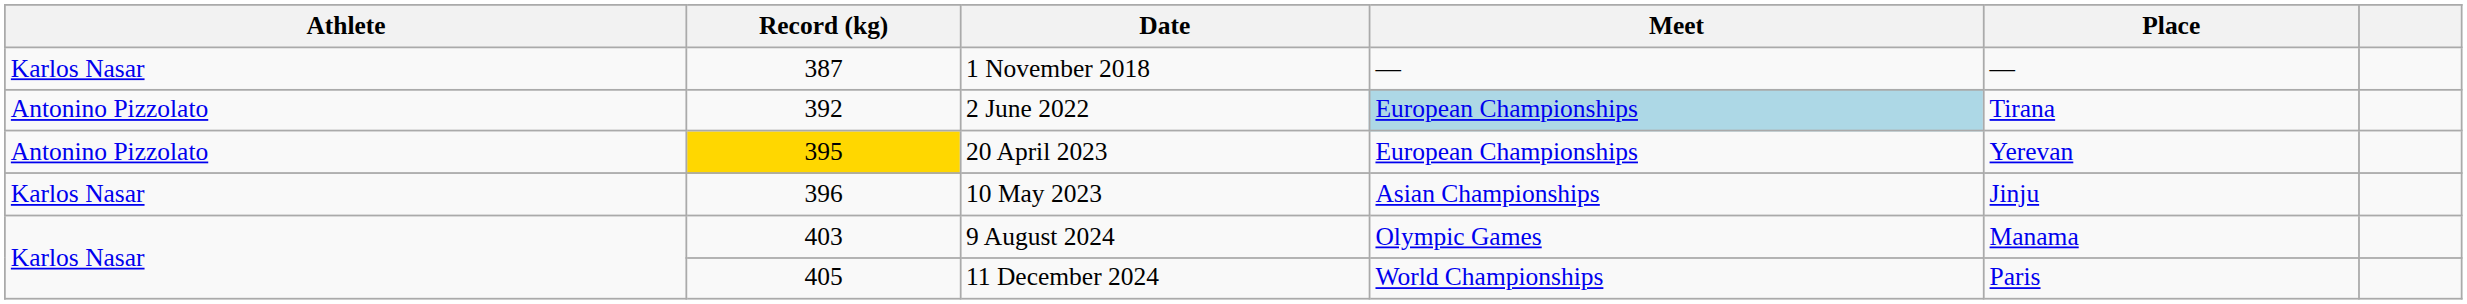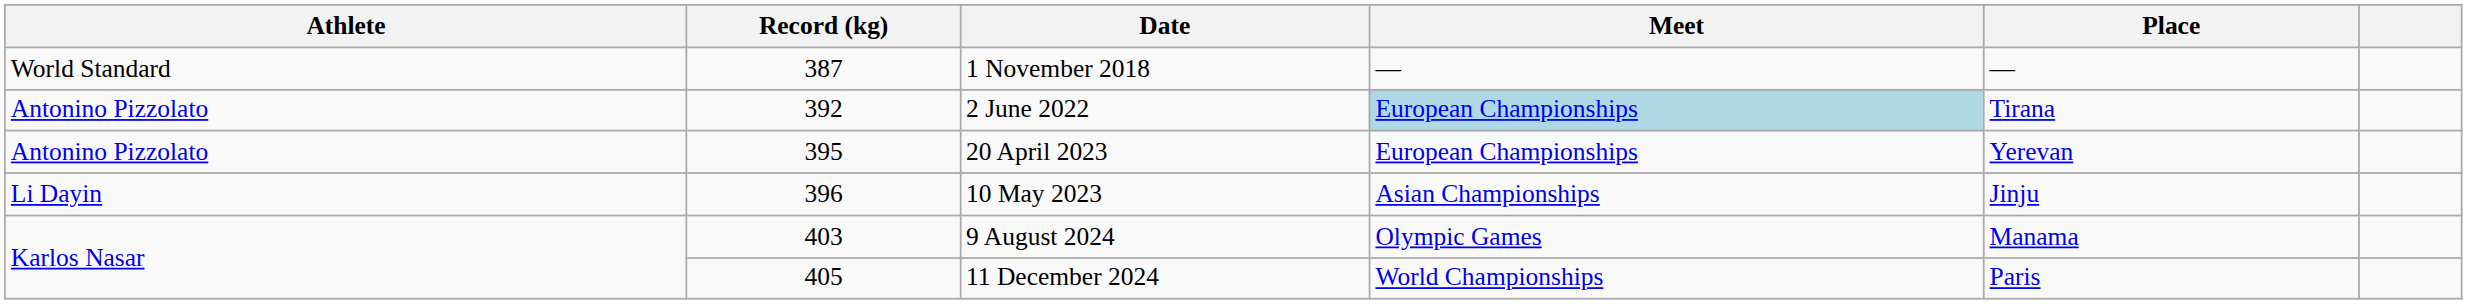 <table class="wikitable" style="font-size:90%; width: 70%;">
 <tr>
 <th width=20%>Athlete</th>
 <th width=8%>Record (kg)</th>
 <th width=12%>Date</th>
 <th width=18%>Meet</th>
 <th width=11%>Place</th>
 <th width=3%></th>
 </tr>
 <tr>
-<td> <a href='#'>Karlos Nasar</a></td>
+<td>World Standard</td>
 <td align="center">387</td>
 <td>1 November 2018</td>
 <td>—</td>
 <td>—</td>
 <td></td>
 </tr>
 <tr>
 <td> <a href='#'>Antonino Pizzolato</a></td>
 <td align="center">392</td>
 <td>2 June 2022</td>
 <td style="background: lightblue;"><a href='#'>European Championships</a></td>
 <td><a href='#'>Tirana</a></td>
 <td></td>
 </tr>
 <tr>
 <td> <a href='#'>Antonino Pizzolato</a></td>
-<td align="center" style="background: gold;">395</td>
+<td align="center">395</td>
 <td>20 April 2023</td>
 <td><a href='#'>European Championships</a></td>
 <td><a href='#'>Yerevan</a></td>
 <td></td>
 </tr>
 <tr>
-<td> <a href='#'>Karlos Nasar</a></td>
+<td> <a href='#'>Li Dayin</a></td>
 <td align="center">396</td>
 <td>10 May 2023</td>
 <td><a href='#'>Asian Championships</a></td>
 <td><a href='#'>Jinju</a></td>
 <td></td>
 </tr>
 <tr>
 <td rowspan=2> <a href='#'>Karlos Nasar</a></td>
 <td align="center">403</td>
 <td>9 August 2024</td>
 <td><a href='#'>Olympic Games</a></td>
 <td><a href='#'>Manama</a></td>
 <td></td>
 </tr>
 <tr>
 <td align="center">405</td>
 <td>11 December 2024</td>
 <td><a href='#'>World Championships</a></td>
 <td><a href='#'>Paris</a></td>
 <td></td>
 </tr>
 </table>
